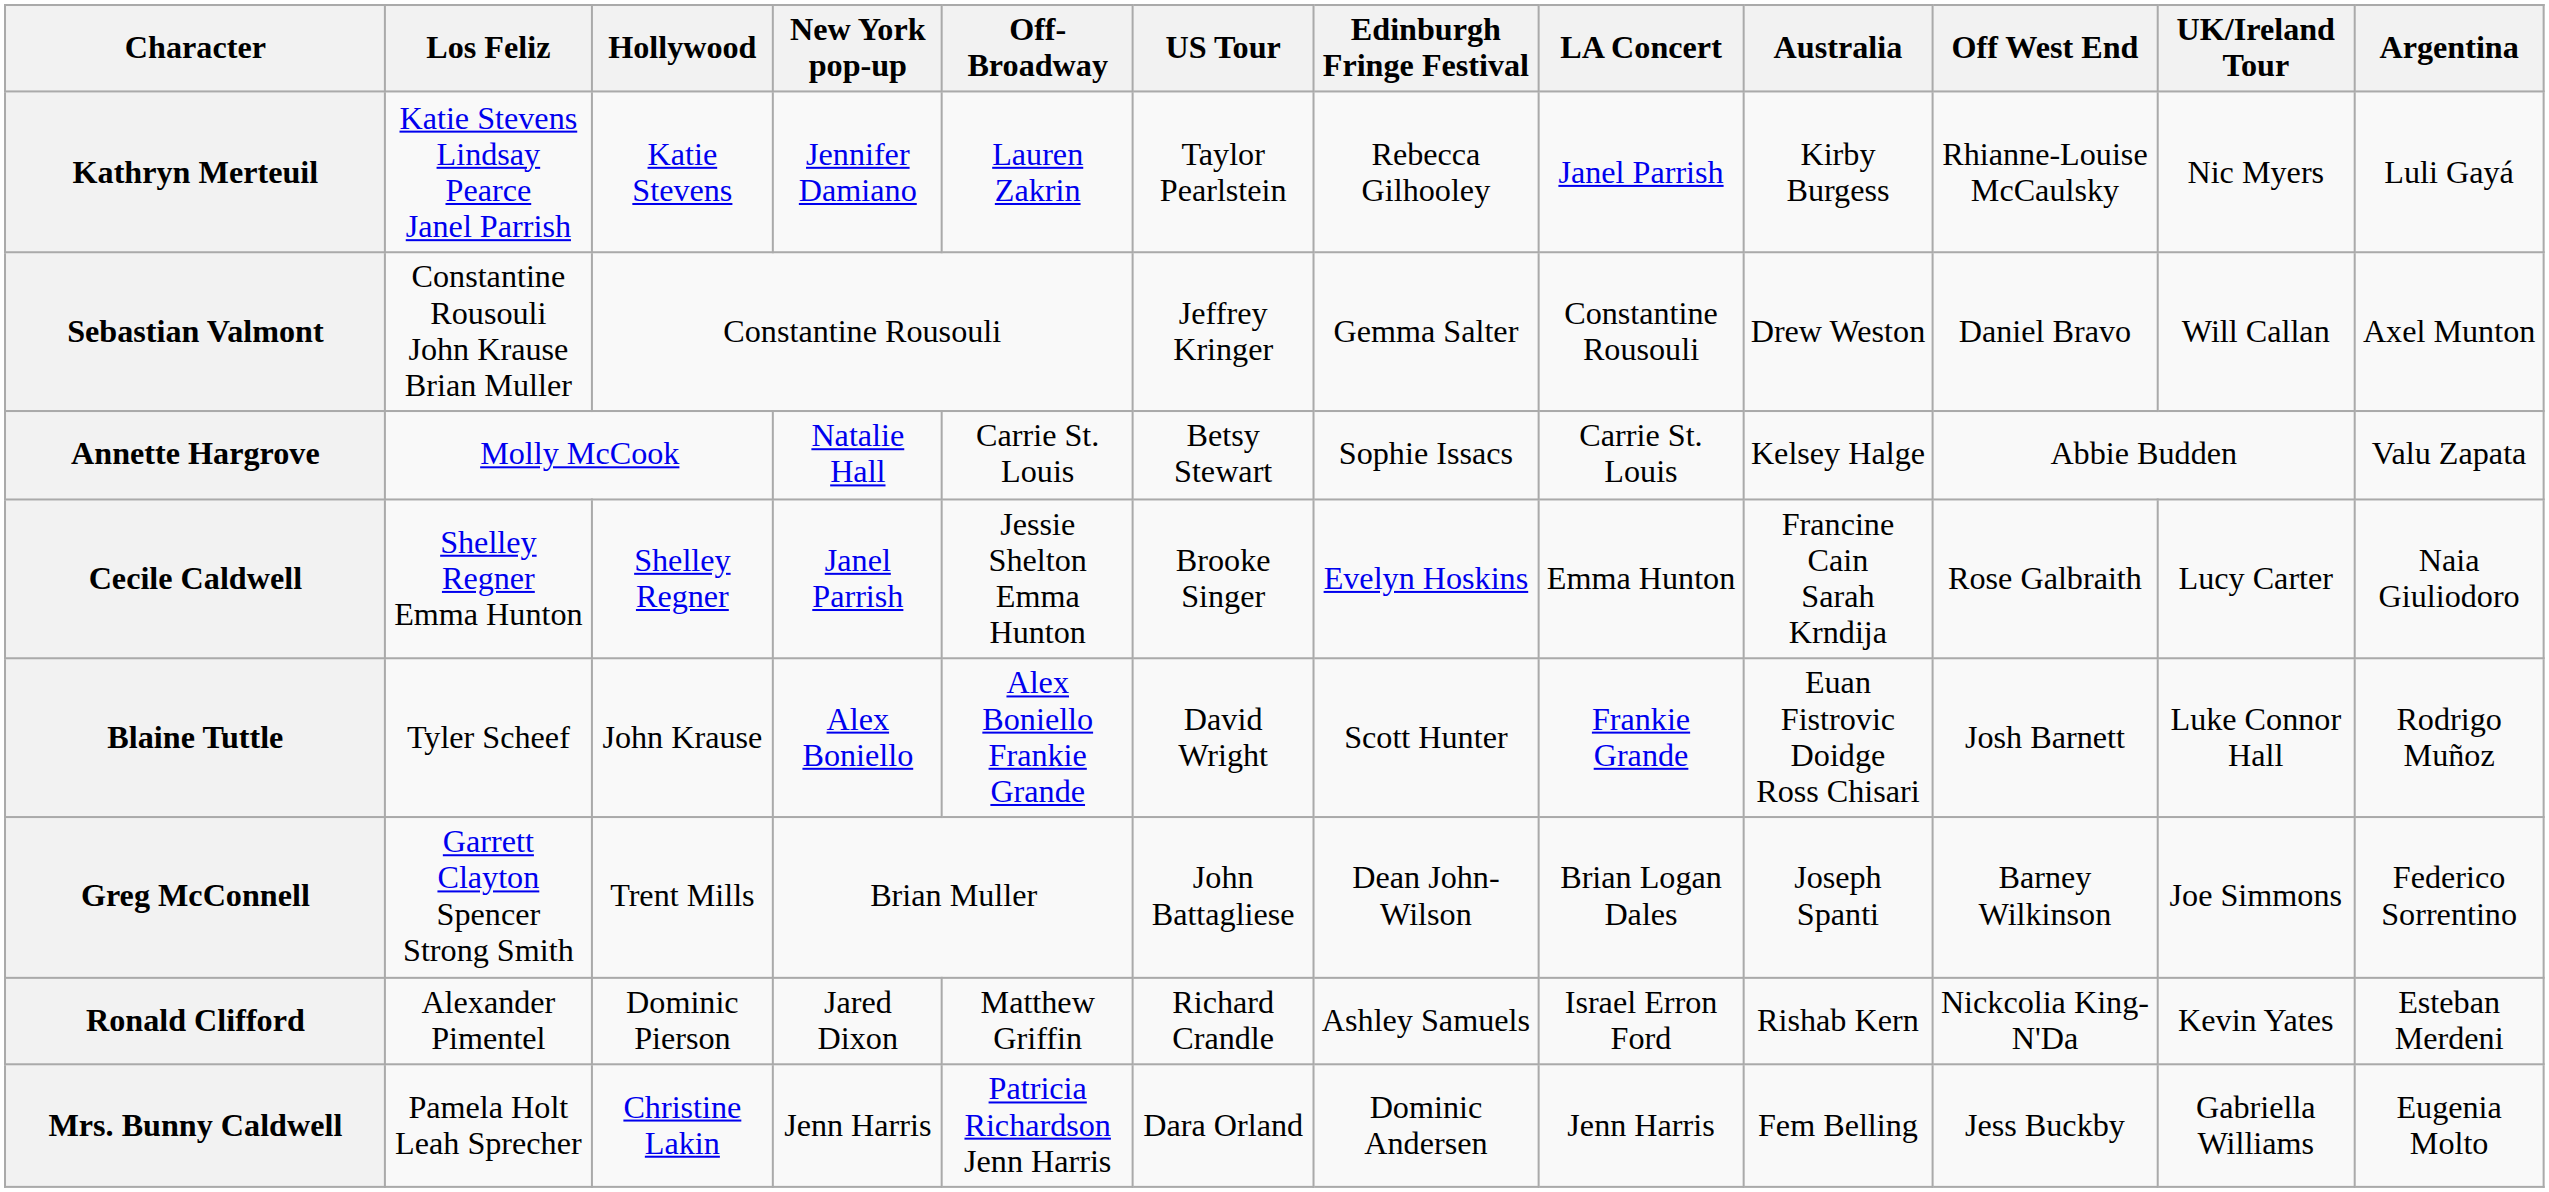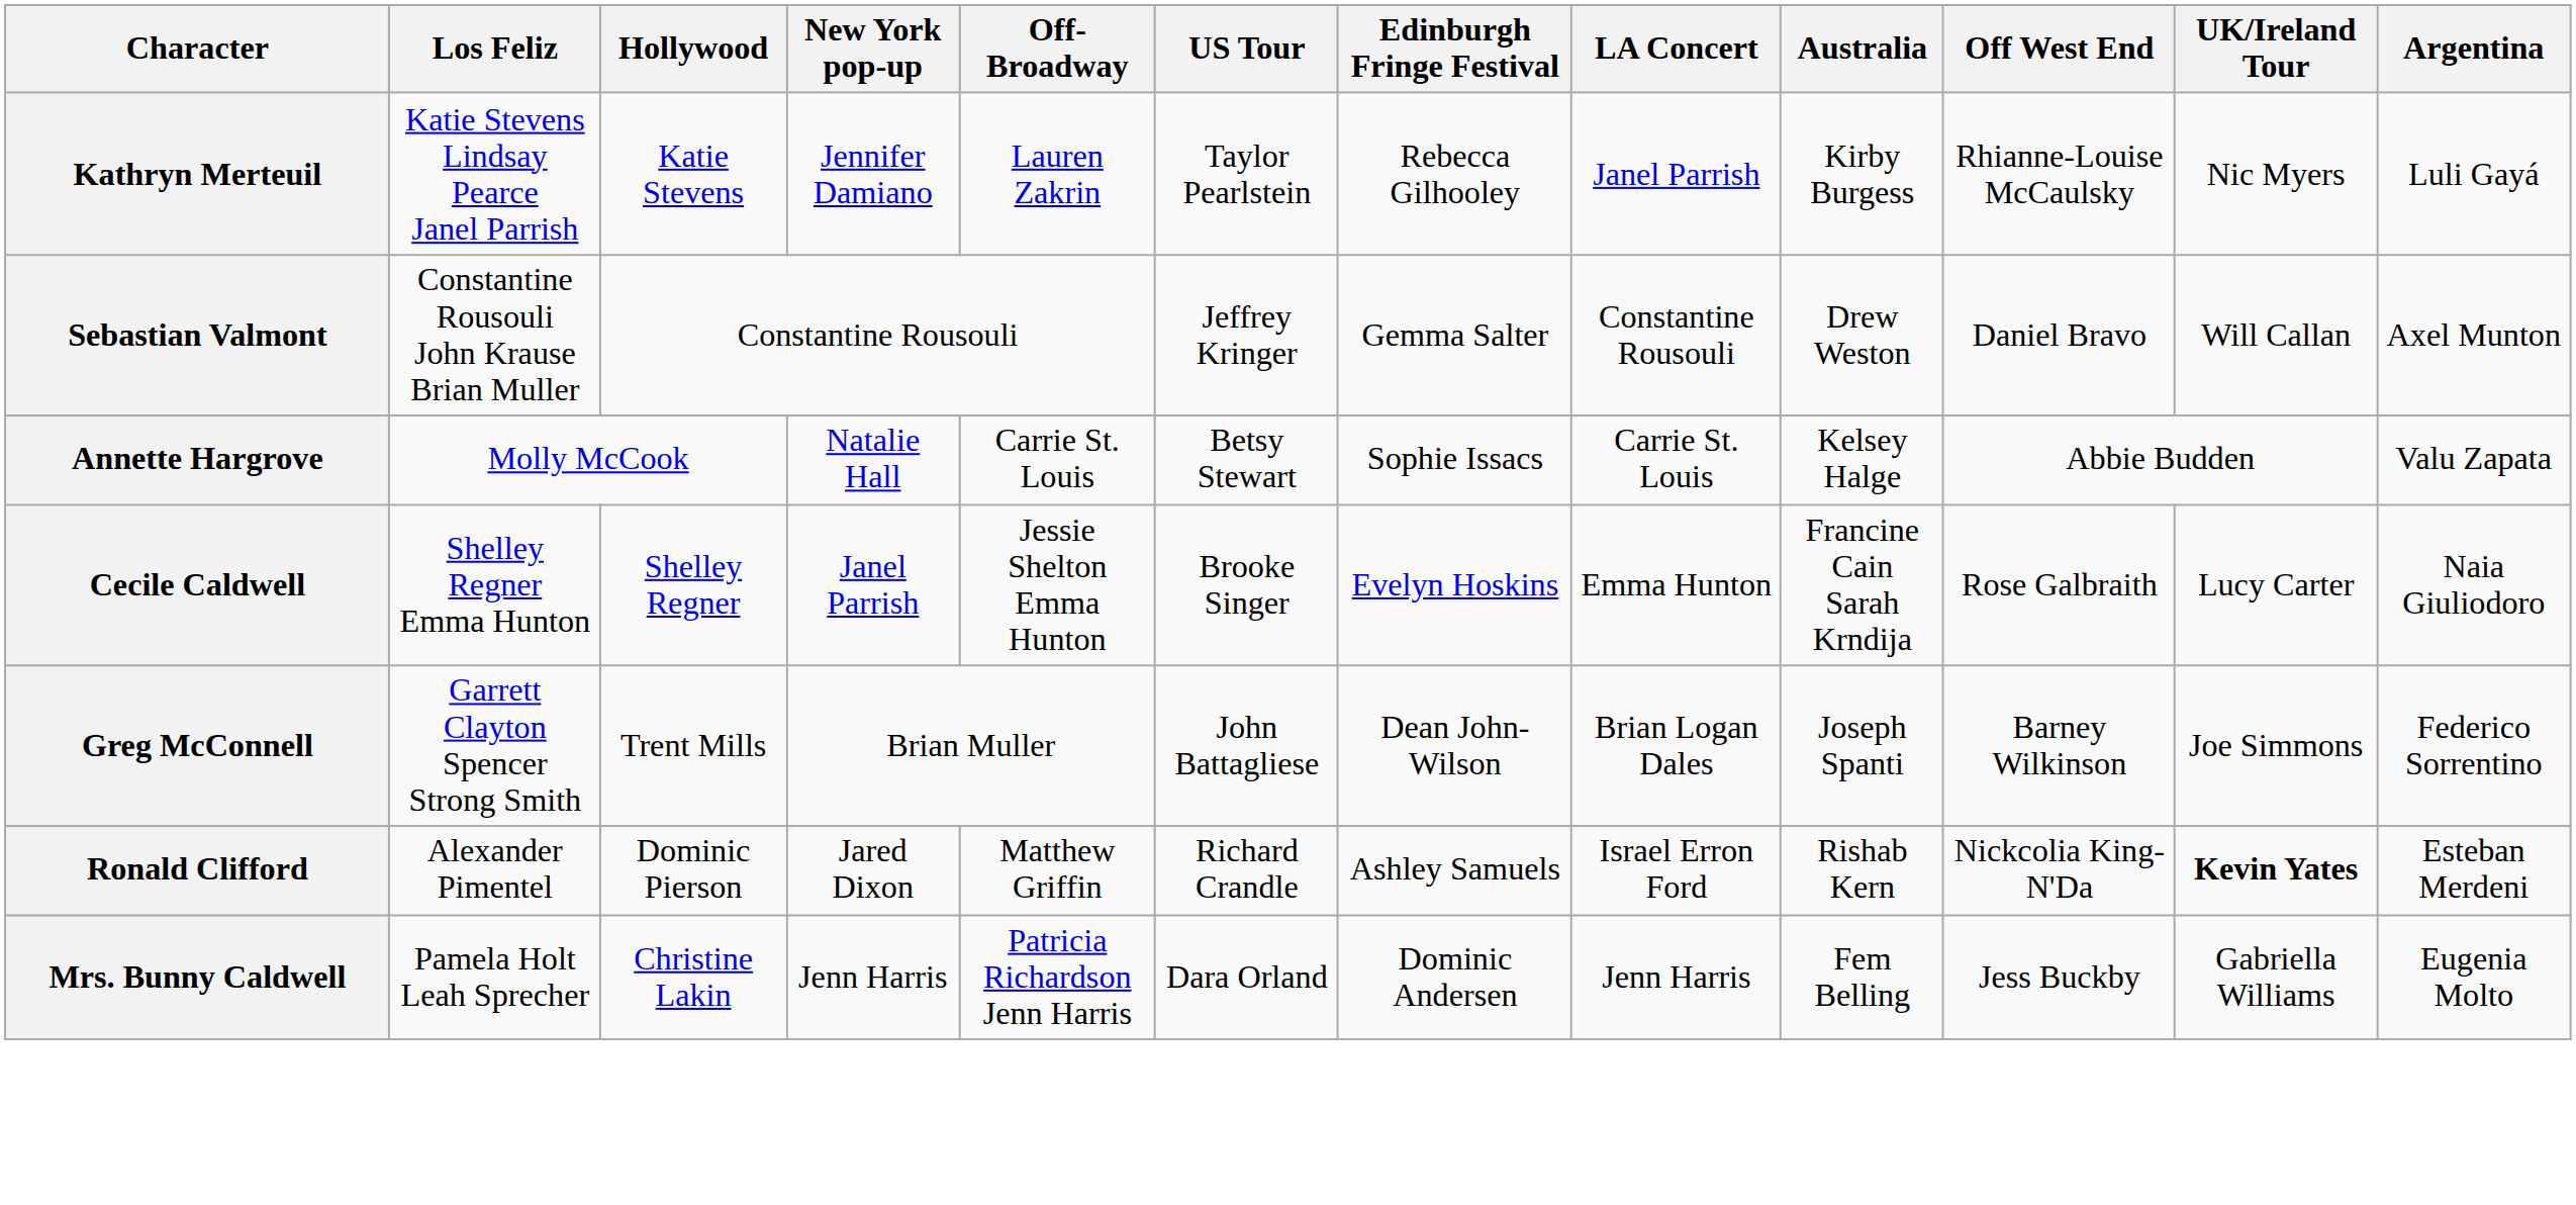 <table class="wikitable sortable" width="100%" style="text-align: center">
 <tr>
 <th scope"col" width="15%">Character</th>
 <th>Los Feliz<br></th>
 <th>Hollywood<br></th>
 <th>New York pop-up<br></th>
 <th>Off-Broadway<br></th>
 <th>US Tour<br></th>
 <th>Edinburgh Fringe Festival<br></th>
 <th>LA Concert<br></th>
 <th>Australia <br></th>
 <th>Off West End<br></th>
 <th>UK/Ireland Tour<br></th>
 <th>Argentina<br></th>
 </tr>
 <tr>
 <th scope="row">Kathryn Merteuil</th>
 <td><a href='#'>Katie Stevens</a><br><a href='#'>Lindsay Pearce</a><br><a href='#'>Janel Parrish</a></td>
 <td><a href='#'>Katie Stevens</a></td>
 <td><a href='#'>Jennifer Damiano</a></td>
 <td><a href='#'>Lauren Zakrin</a></td>
 <td>Taylor Pearlstein</td>
 <td>Rebecca Gilhooley</td>
 <td><a href='#'>Janel Parrish</a></td>
 <td>Kirby Burgess</td>
 <td>Rhianne-Louise McCaulsky</td>
 <td>Nic Myers</td>
 <td>Luli Gayá</td>
 </tr>
 <tr>
 <th scope="row">Sebastian Valmont</th>
 <td>Constantine Rousouli<br>John Krause<br>Brian Muller</td>
 <td colspan="3">Constantine Rousouli</td>
 <td>Jeffrey Kringer</td>
 <td>Gemma Salter</td>
 <td>Constantine Rousouli</td>
 <td>Drew Weston</td>
 <td>Daniel Bravo</td>
 <td>Will Callan</td>
 <td>Axel Munton</td>
 </tr>
 <tr>
 <th scope="row">Annette Hargrove</th>
 <td colspan="2"><a href='#'>Molly McCook</a></td>
 <td><a href='#'>Natalie Hall</a></td>
 <td>Carrie St. Louis</td>
 <td>Betsy Stewart</td>
 <td>Sophie Issacs</td>
 <td>Carrie St. Louis</td>
 <td>Kelsey Halge</td>
 <td colspan="2">Abbie Budden</td>
 <td>Valu Zapata</td>
 </tr>
 <tr>
 <th scope="row">Cecile Caldwell</th>
 <td><a href='#'>Shelley Regner</a><br>Emma Hunton</td>
 <td><a href='#'>Shelley Regner</a></td>
 <td><a href='#'>Janel Parrish</a></td>
 <td>Jessie Shelton<br>Emma Hunton</td>
 <td>Brooke Singer</td>
 <td><a href='#'>Evelyn Hoskins</a></td>
 <td>Emma Hunton</td>
 <td>Francine Cain<br>Sarah Krndija</td>
 <td>Rose Galbraith</td>
 <td>Lucy Carter</td>
 <td>Naia Giuliodoro</td>
 </tr>
 <tr>
-<th scope="row">Blaine Tuttle</th>
-<td>Tyler Scheef</td>
-<td>John Krause</td>
-<td><a href='#'>Alex Boniello</a></td>
-<td><a href='#'>Alex Boniello</a><br><a href='#'>Frankie Grande</a></td>
-<td>David Wright</td>
-<td>Scott Hunter</td>
-<td><a href='#'>Frankie Grande</a></td>
-<td>Euan Fistrovic Doidge<br>Ross Chisari</td>
-<td>Josh Barnett</td>
-<td>Luke Connor Hall</td>
-<td>Rodrigo Muñoz</td>
-</tr>
-<tr>
 <th scope="row">Greg McConnell</th>
 <td><a href='#'>Garrett Clayton</a><br> Spencer Strong Smith</td>
 <td>Trent Mills</td>
 <td colspan="2">Brian Muller</td>
 <td>John Battagliese</td>
 <td>Dean John-Wilson</td>
 <td>Brian Logan Dales</td>
 <td>Joseph Spanti</td>
 <td>Barney Wilkinson</td>
 <td>Joe Simmons</td>
 <td>Federico Sorrentino</td>
 </tr>
 <tr>
 <th scope="row">Ronald Clifford</th>
 <td>Alexander Pimentel</td>
 <td>Dominic Pierson</td>
 <td>Jared Dixon</td>
 <td>Matthew Griffin</td>
 <td>Richard Crandle</td>
 <td>Ashley Samuels</td>
 <td>Israel Erron Ford</td>
 <td>Rishab Kern</td>
 <td>Nickcolia King-N'Da</td>
-<td>Kevin Yates</td>
+<td><strong>Kevin Yates</strong></td>
 <td>Esteban Merdeni</td>
 </tr>
 <tr>
 <th scope="row">Mrs. Bunny Caldwell</th>
 <td>Pamela Holt<br>Leah Sprecher</td>
 <td><a href='#'>Christine Lakin</a></td>
 <td>Jenn Harris</td>
 <td><a href='#'>Patricia Richardson</a><br>Jenn Harris</td>
 <td>Dara Orland</td>
 <td>Dominic Andersen</td>
 <td>Jenn Harris</td>
 <td>Fem Belling</td>
 <td>Jess Buckby</td>
 <td>Gabriella Williams</td>
 <td>Eugenia Molto</td>
 </tr>
 </table>
